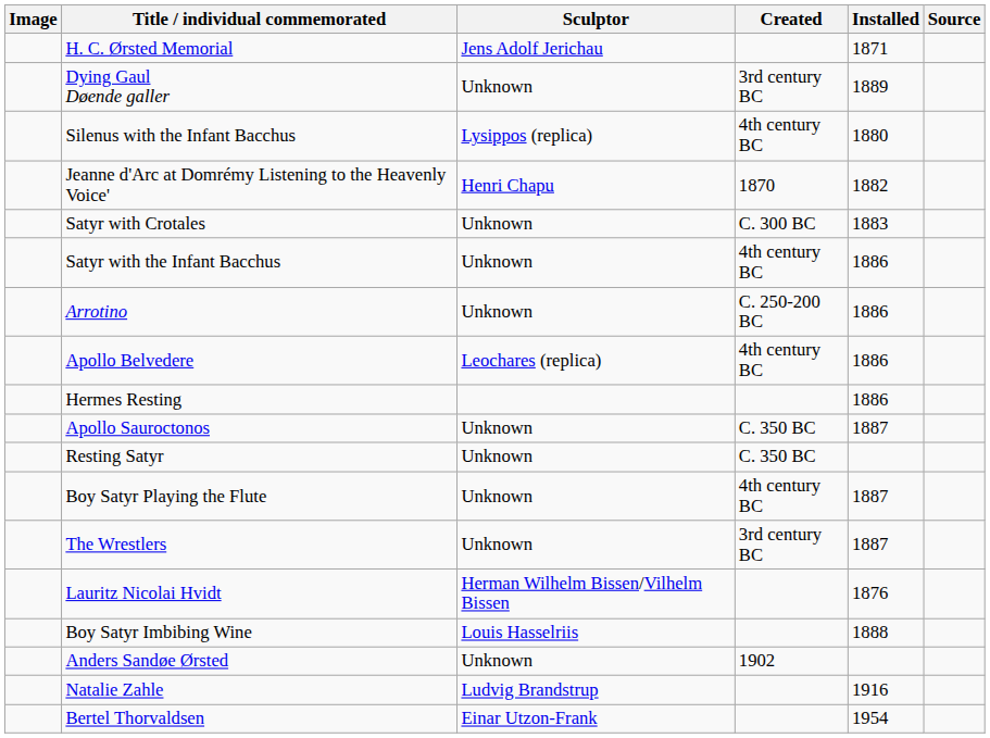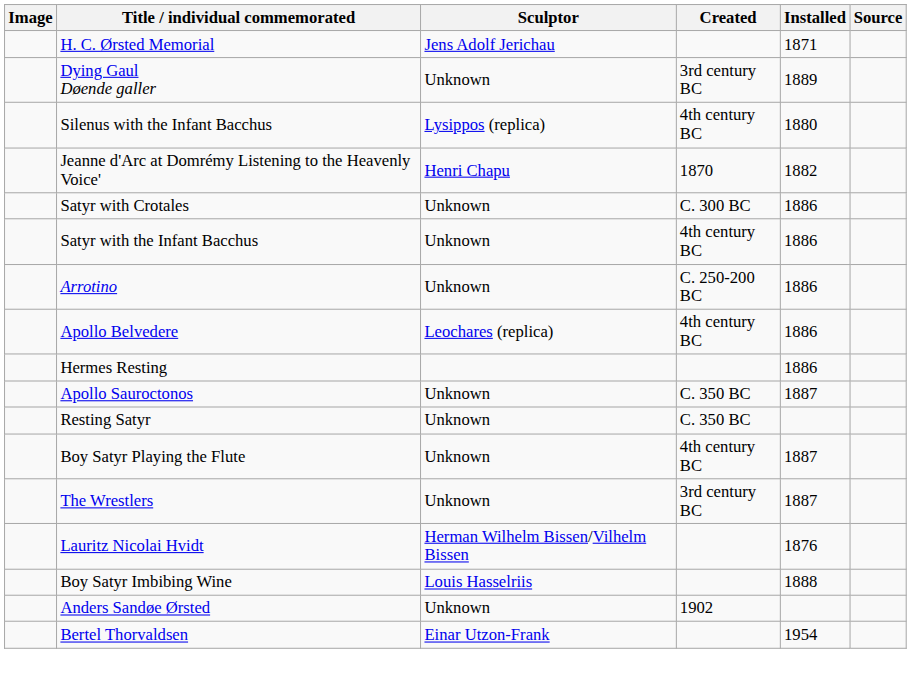 <table class="wikitable sortable">
 <tr>
 <th>Image</th>
 <th>Title / individual commemorated</th>
 <th>Sculptor</th>
 <th>Created</th>
 <th>Installed</th>
 <th>Source</th>
 </tr>
 <tr>
 <td></td>
 <td><a href='#'>H. C. Ørsted Memorial</a></td>
 <td><a href='#'>Jens Adolf Jerichau</a></td>
 <td></td>
 <td>1871</td>
 <td></td>
 </tr>
 <tr>
 <td></td>
 <td><a href='#'>Dying Gaul</a><br><em>Døende galler</em></td>
 <td>Unknown</td>
 <td>3rd century BC</td>
 <td>1889</td>
 <td></td>
 </tr>
 <tr>
 <td></td>
 <td>Silenus with the Infant Bacchus</td>
 <td><a href='#'>Lysippos</a> (replica)</td>
 <td>4th century BC</td>
 <td>1880</td>
 <td></td>
 </tr>
 <tr>
 <td></td>
 <td>Jeanne d'Arc at Domrémy Listening to the Heavenly Voice'</td>
 <td><a href='#'>Henri Chapu</a></td>
 <td>1870</td>
 <td>1882</td>
 <td></td>
 </tr>
 <tr>
 <td></td>
 <td>Satyr with Crotales</td>
 <td>Unknown</td>
 <td>C. 300 BC</td>
-<td>1883</td>
+<td>1886</td>
 <td></td>
 </tr>
 <tr>
 <td></td>
 <td>Satyr with the Infant Bacchus</td>
 <td>Unknown</td>
 <td>4th century BC</td>
 <td>1886</td>
 <td></td>
 </tr>
 <tr>
 <td></td>
 <td><em><a href='#'>Arrotino</a></em></td>
 <td>Unknown</td>
 <td>C. 250-200 BC</td>
 <td>1886</td>
 <td></td>
 </tr>
 <tr>
 <td></td>
 <td><a href='#'>Apollo Belvedere</a></td>
 <td><a href='#'>Leochares</a> (replica)</td>
 <td>4th century BC</td>
 <td>1886</td>
 <td></td>
 </tr>
 <tr>
 <td></td>
 <td>Hermes Resting</td>
 <td></td>
 <td></td>
 <td>1886</td>
 <td></td>
 </tr>
 <tr>
 <td></td>
 <td><a href='#'>Apollo Sauroctonos</a></td>
 <td>Unknown</td>
 <td>C. 350 BC</td>
 <td>1887</td>
 <td></td>
 </tr>
 <tr>
 <td></td>
 <td>Resting Satyr</td>
 <td>Unknown</td>
 <td>C. 350 BC</td>
 <td></td>
 <td></td>
 </tr>
 <tr>
 <td></td>
 <td>Boy Satyr Playing the Flute</td>
 <td>Unknown</td>
 <td>4th century BC</td>
 <td>1887</td>
 <td></td>
 </tr>
 <tr>
 <td></td>
 <td><a href='#'>The Wrestlers</a></td>
 <td>Unknown</td>
 <td>3rd century BC</td>
 <td>1887</td>
 <td></td>
 </tr>
 <tr>
 <td></td>
 <td><a href='#'>Lauritz Nicolai Hvidt</a></td>
 <td><a href='#'>Herman Wilhelm Bissen</a>/<a href='#'>Vilhelm Bissen</a></td>
 <td></td>
 <td>1876</td>
 <td></td>
 </tr>
 <tr>
 <td></td>
 <td>Boy Satyr Imbibing Wine</td>
 <td><a href='#'>Louis Hasselriis</a></td>
 <td></td>
 <td>1888</td>
 <td></td>
 </tr>
 <tr>
 <td></td>
 <td><a href='#'>Anders Sandøe Ørsted</a></td>
 <td>Unknown</td>
 <td>1902</td>
 <td></td>
 <td></td>
 </tr>
 <tr>
 <td></td>
-<td><a href='#'>Natalie Zahle</a></td>
-<td><a href='#'>Ludvig Brandstrup</a></td>
-<td></td>
-<td>1916</td>
-<td></td>
-</tr>
-<tr>
-<td></td>
 <td><a href='#'>Bertel Thorvaldsen</a></td>
 <td><a href='#'>Einar Utzon-Frank</a></td>
 <td></td>
 <td>1954</td>
 <td></td>
 </tr>
 </table>
